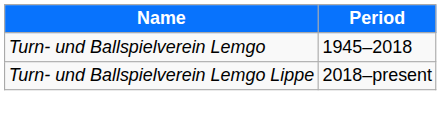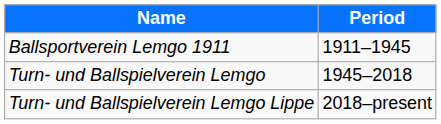 <table class="wikitable" style="text-align: left">
 <tr>
 <th style="color:white; background:#0873FD">Name</th>
 <th style="color:white; background:#0873FD">Period</th>
+</tr>
+<tr>
+<td align=left><em>Ballsportverein Lemgo 1911</em></td>
+<td>1911–1945</td>
 </tr>
 <tr>
 <td align=left><em>Turn- und Ballspielverein Lemgo</em></td>
 <td>1945–2018</td>
 </tr>
 <tr>
 <td align=left><em>Turn- und Ballspielverein Lemgo Lippe</em></td>
 <td>2018–present</td>
 </tr>
 </table>
